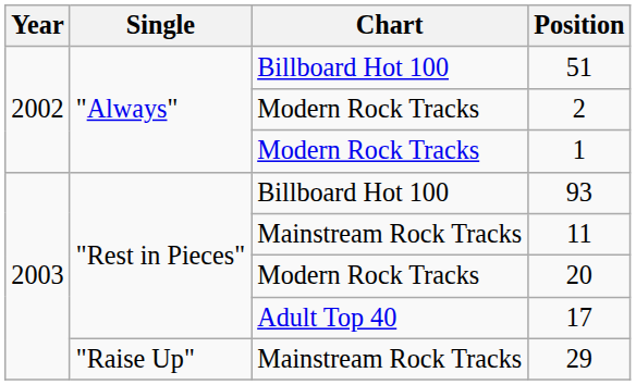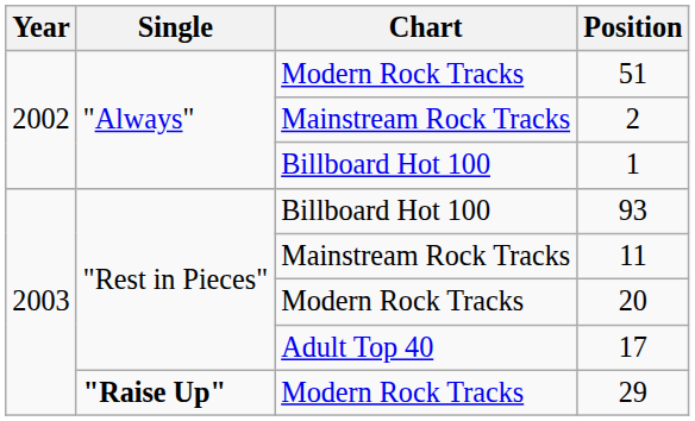 <table class="wikitable">
 <tr>
 <th>Year</th>
 <th>Single</th>
 <th>Chart</th>
 <th>Position</th>
 </tr>
 <tr>
 <td rowspan="3">2002</td>
 <td rowspan="3">"<a href='#'>Always</a>"</td>
-<td><a href='#'>Billboard Hot 100</a></td>
+<td><a href='#'>Modern Rock Tracks</a></td>
 <td align="center">51</td>
 </tr>
 <tr>
-<td>Modern Rock Tracks</td>
+<td><a href='#'>Mainstream Rock Tracks</a></td>
 <td align="center">2</td>
 </tr>
 <tr>
-<td><a href='#'>Modern Rock Tracks</a></td>
+<td><a href='#'>Billboard Hot 100</a></td>
 <td align="center">1</td>
 </tr>
 <tr>
 <td rowspan="5">2003</td>
 <td rowspan="4">"Rest in Pieces"</td>
 <td>Billboard Hot 100</td>
 <td align="center">93</td>
 </tr>
 <tr>
 <td>Mainstream Rock Tracks</td>
 <td align="center">11</td>
 </tr>
 <tr>
 <td>Modern Rock Tracks</td>
 <td align="center">20</td>
 </tr>
 <tr>
 <td><a href='#'>Adult Top 40</a></td>
 <td align="center">17</td>
 </tr>
 <tr>
-<td>"Raise Up"</td>
-<td>Mainstream Rock Tracks</td>
+<td><strong>"Raise Up"</strong></td>
+<td><a href='#'>Modern Rock Tracks</a></td>
 <td align="center">29</td>
 </tr>
 </table>
